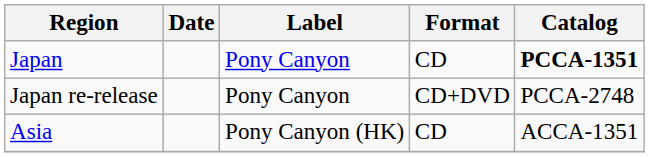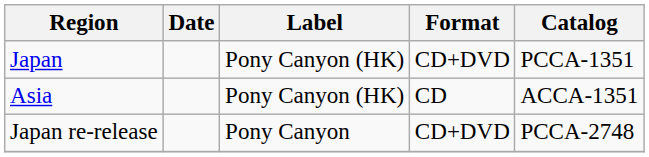 <table class="wikitable">
 <tr>
 <th>Region</th>
 <th>Date</th>
 <th>Label</th>
 <th>Format</th>
 <th>Catalog</th>
 </tr>
 <tr>
 <td><a href='#'>Japan</a></td>
 <td></td>
-<td><a href='#'>Pony Canyon</a></td>
+<td>Pony Canyon (HK)</td>
+<td>CD+DVD</td>
+<td>PCCA-1351</td>
+</tr>
+<tr>
+<td><a href='#'>Asia</a></td>
+<td></td>
+<td>Pony Canyon (HK)</td>
 <td>CD</td>
-<td><strong>PCCA-1351</strong></td>
+<td>ACCA-1351</td>
 </tr>
 <tr>
 <td>Japan re-release</td>
 <td></td>
 <td>Pony Canyon</td>
 <td>CD+DVD</td>
 <td>PCCA-2748</td>
 </tr>
 <tr>
-<td><a href='#'>Asia</a></td>
-<td></td>
-<td>Pony Canyon (HK)</td>
-<td>CD</td>
-<td>ACCA-1351</td>
-</tr>
-<tr>
 </tr>
 </table>
